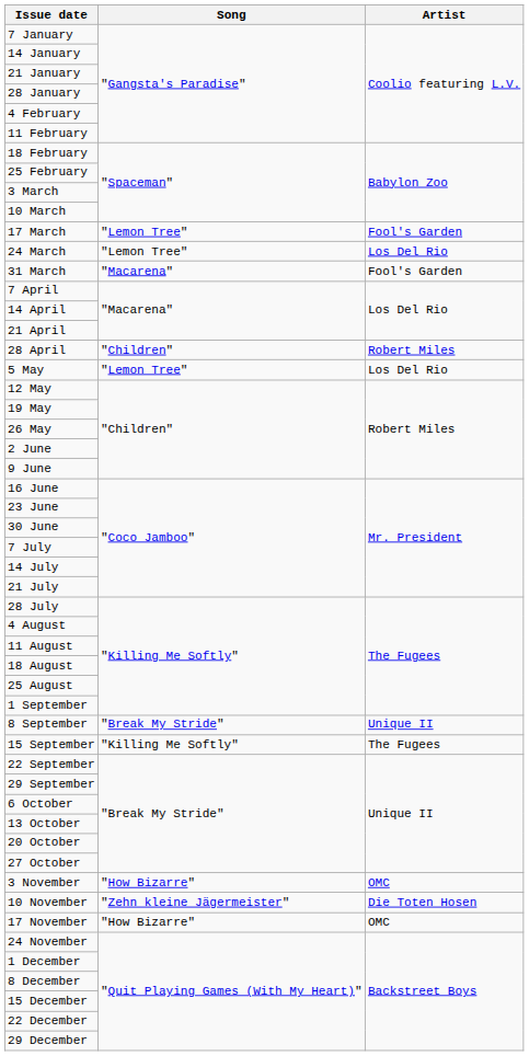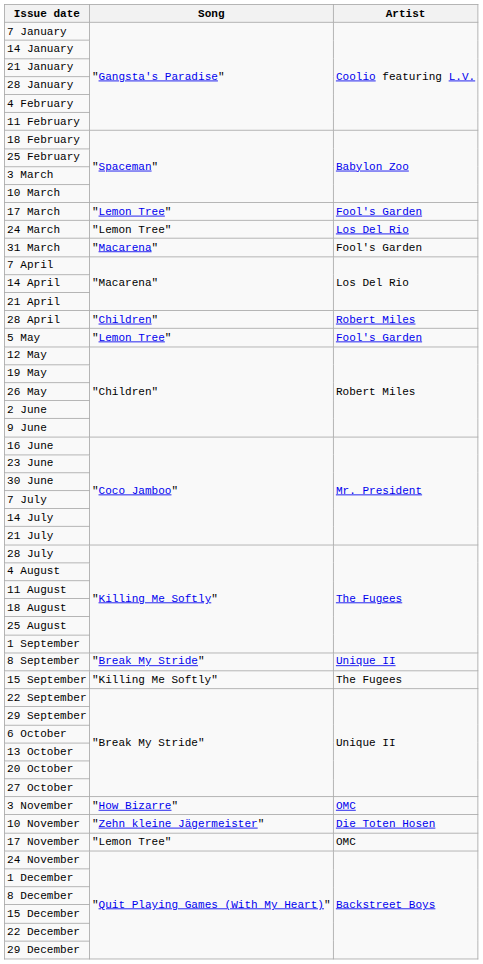 <table class=wikitable>
 <tr>
 <th>Issue date</th>
 <th>Song</th>
 <th>Artist</th>
 </tr>
 <tr>
 <td>7 January</td>
 <td rowspan=6>"<a href='#'>Gangsta's Paradise</a>"</td>
 <td rowspan=6><a href='#'>Coolio</a> featuring <a href='#'>L.V.</a></td>
 </tr>
 <tr>
 <td>14 January</td>
 </tr>
 <tr>
 <td>21 January</td>
 </tr>
 <tr>
 <td>28 January</td>
 </tr>
 <tr>
 <td>4 February</td>
 </tr>
 <tr>
 <td>11 February</td>
 </tr>
 <tr>
 <td>18 February</td>
 <td rowspan=4>"<a href='#'>Spaceman</a>"</td>
 <td rowspan=4><a href='#'>Babylon Zoo</a></td>
 </tr>
 <tr>
 <td>25 February</td>
 </tr>
 <tr>
 <td>3 March</td>
 </tr>
 <tr>
 <td>10 March</td>
 </tr>
 <tr>
 <td>17 March</td>
 <td>"<a href='#'>Lemon Tree</a>"</td>
 <td><a href='#'>Fool's Garden</a></td>
 </tr>
 <tr>
 <td>24 March</td>
 <td>"Lemon Tree"</td>
 <td><a href='#'>Los Del Rio</a></td>
 </tr>
 <tr>
 <td>31 March</td>
 <td>"<a href='#'>Macarena</a>"</td>
 <td>Fool's Garden</td>
 </tr>
 <tr>
 <td>7 April</td>
 <td rowspan=3>"Macarena"</td>
 <td rowspan=3>Los Del Rio</td>
 </tr>
 <tr>
 <td>14 April</td>
 </tr>
 <tr>
 <td>21 April</td>
 </tr>
 <tr>
 <td>28 April</td>
 <td>"<a href='#'>Children</a>"</td>
 <td><a href='#'>Robert Miles</a></td>
 </tr>
 <tr>
 <td>5 May</td>
 <td>"<a href='#'>Lemon Tree</a>"</td>
-<td>Los Del Rio</td>
+<td><a href='#'>Fool's Garden</a></td>
 </tr>
 <tr>
 <td>12 May</td>
 <td rowspan=5>"Children"</td>
 <td rowspan=5>Robert Miles</td>
 </tr>
 <tr>
 <td>19 May</td>
 </tr>
 <tr>
 <td>26 May</td>
 </tr>
 <tr>
 <td>2 June</td>
 </tr>
 <tr>
 <td>9 June</td>
 </tr>
 <tr>
 <td>16 June</td>
 <td rowspan=6>"<a href='#'>Coco Jamboo</a>"</td>
 <td rowspan=6><a href='#'>Mr. President</a></td>
 </tr>
 <tr>
 <td>23 June</td>
 </tr>
 <tr>
 <td>30 June</td>
 </tr>
 <tr>
 <td>7 July</td>
 </tr>
 <tr>
 <td>14 July</td>
 </tr>
 <tr>
 <td>21 July</td>
 </tr>
 <tr>
 <td>28 July</td>
 <td rowspan=6>"<a href='#'>Killing Me Softly</a>"</td>
 <td rowspan=6><a href='#'>The Fugees</a></td>
 </tr>
 <tr>
 <td>4 August</td>
 </tr>
 <tr>
 <td>11 August</td>
 </tr>
 <tr>
 <td>18 August</td>
 </tr>
 <tr>
 <td>25 August</td>
 </tr>
 <tr>
 <td>1 September</td>
 </tr>
 <tr>
 <td>8 September</td>
 <td>"<a href='#'>Break My Stride</a>"</td>
 <td><a href='#'>Unique II</a></td>
 </tr>
 <tr>
 <td>15 September</td>
 <td>"Killing Me Softly"</td>
 <td>The Fugees</td>
 </tr>
 <tr>
 <td>22 September</td>
 <td rowspan=6>"Break My Stride"</td>
 <td rowspan=6>Unique II</td>
 </tr>
 <tr>
 <td>29 September</td>
 </tr>
 <tr>
 <td>6 October</td>
 </tr>
 <tr>
 <td>13 October</td>
 </tr>
 <tr>
 <td>20 October</td>
 </tr>
 <tr>
 <td>27 October</td>
 </tr>
 <tr>
 <td>3 November</td>
 <td>"<a href='#'>How Bizarre</a>"</td>
 <td><a href='#'>OMC</a></td>
 </tr>
 <tr>
 <td>10 November</td>
 <td>"<a href='#'>Zehn kleine Jägermeister</a>"</td>
 <td><a href='#'>Die Toten Hosen</a></td>
 </tr>
 <tr>
 <td>17 November</td>
-<td>"How Bizarre"</td>
+<td>"Lemon Tree"</td>
 <td>OMC</td>
 </tr>
 <tr>
 <td>24 November</td>
 <td rowspan=6>"<a href='#'>Quit Playing Games (With My Heart)</a>"</td>
 <td rowspan=6><a href='#'>Backstreet Boys</a></td>
 </tr>
 <tr>
 <td>1 December</td>
 </tr>
 <tr>
 <td>8 December</td>
 </tr>
 <tr>
 <td>15 December</td>
 </tr>
 <tr>
 <td>22 December</td>
 </tr>
 <tr>
 <td>29 December</td>
 </tr>
 </table>
